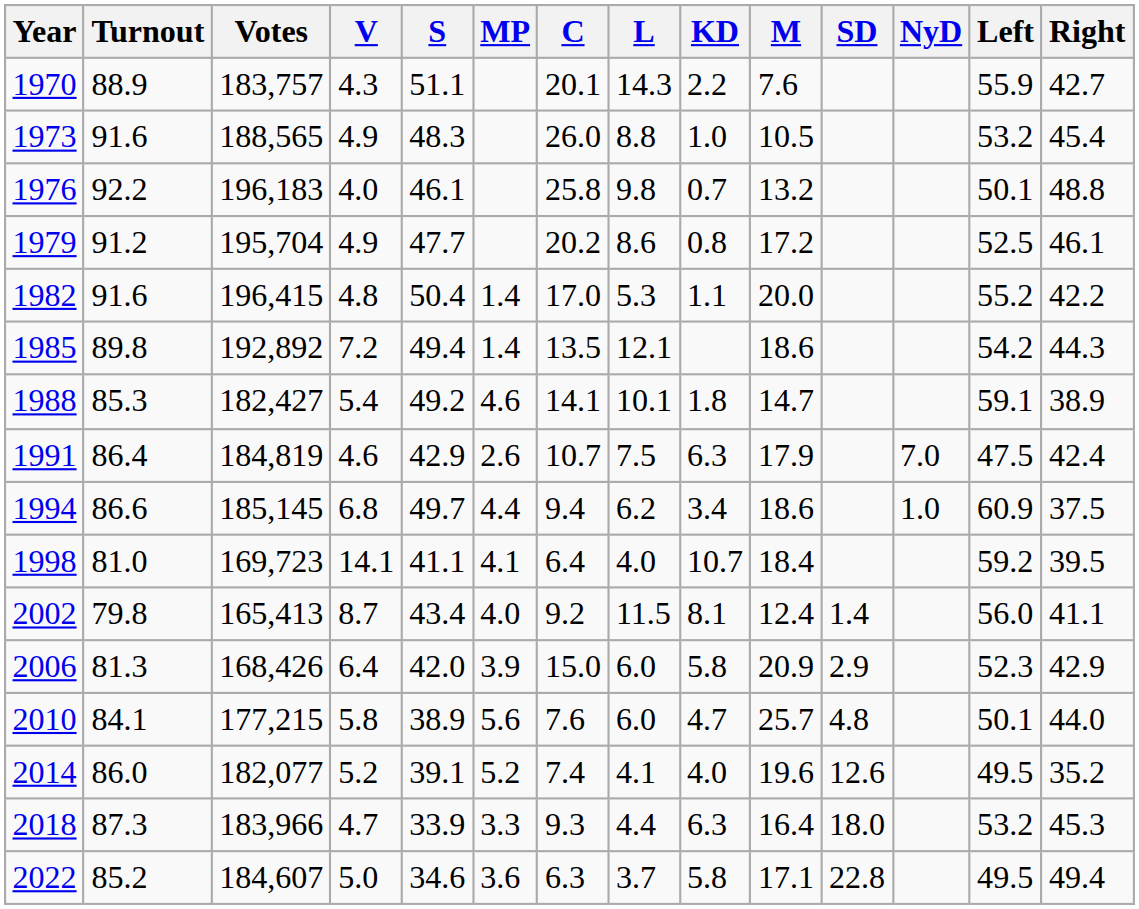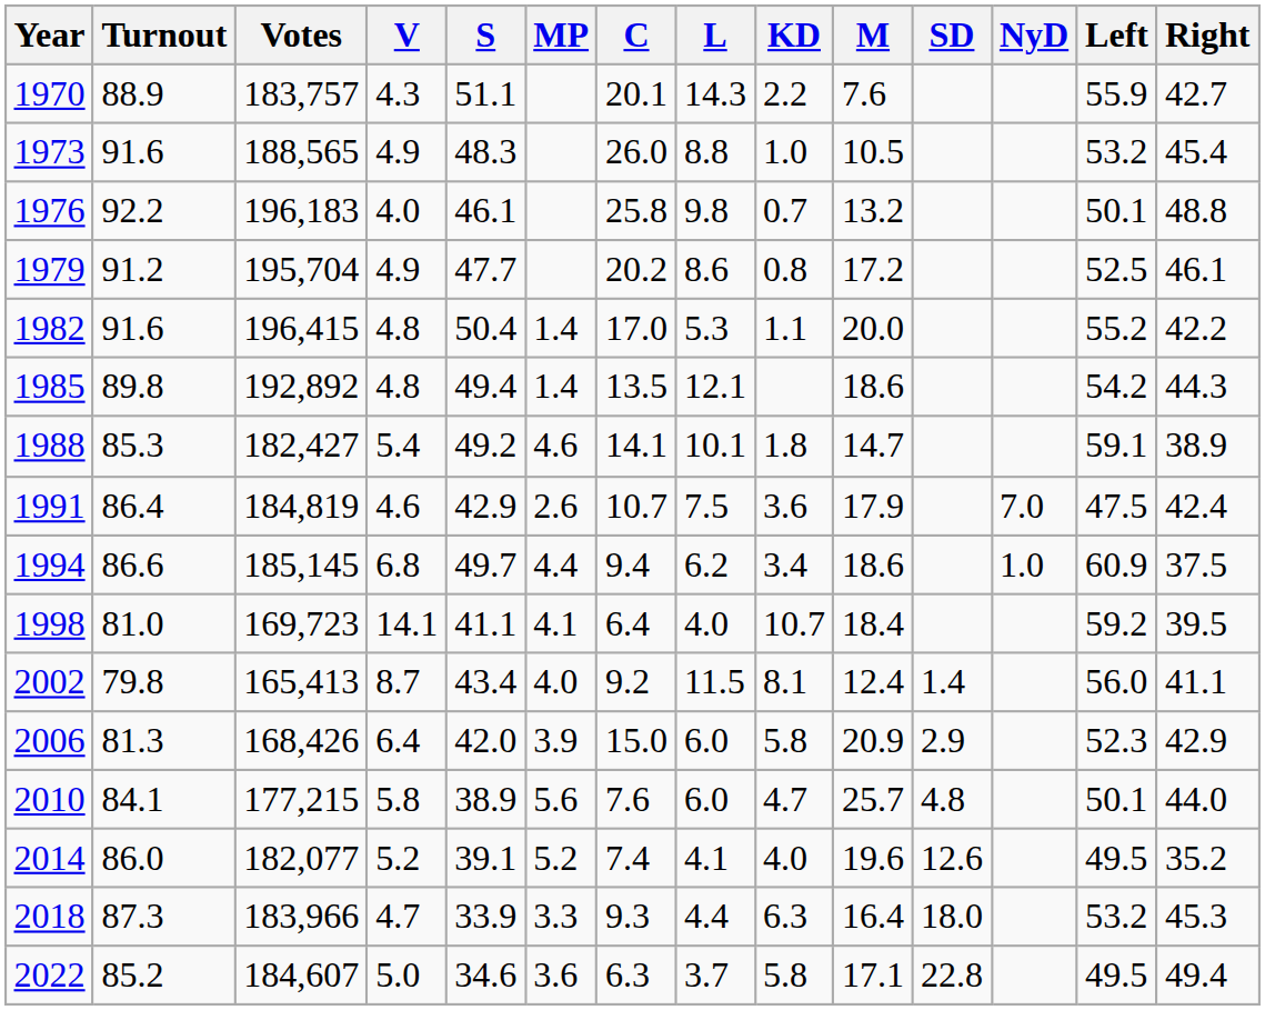 <table class="wikitable sortable" style="font-size: 95%;">
 <tr>
 <th>Year</th>
 <th>Turnout</th>
 <th>Votes</th>
 <th><a href='#'>V</a></th>
 <th><a href='#'>S</a></th>
 <th><a href='#'>MP</a></th>
 <th><a href='#'>C</a></th>
 <th><a href='#'>L</a></th>
 <th><a href='#'>KD</a></th>
 <th><a href='#'>M</a></th>
 <th><a href='#'>SD</a></th>
 <th><a href='#'>NyD</a></th>
 <th>Left</th>
 <th>Right</th>
 </tr>
 <tr>
 <td><a href='#'>1970</a></td>
 <td>88.9</td>
 <td>183,757</td>
 <td>4.3</td>
 <td>51.1</td>
 <td></td>
 <td>20.1</td>
 <td>14.3</td>
 <td>2.2</td>
 <td>7.6</td>
 <td></td>
 <td></td>
 <td>55.9</td>
 <td>42.7</td>
 </tr>
 <tr>
 <td><a href='#'>1973</a></td>
 <td>91.6</td>
 <td>188,565</td>
 <td>4.9</td>
 <td>48.3</td>
 <td></td>
 <td>26.0</td>
 <td>8.8</td>
 <td>1.0</td>
 <td>10.5</td>
 <td></td>
 <td></td>
 <td>53.2</td>
 <td>45.4</td>
 </tr>
 <tr>
 <td><a href='#'>1976</a></td>
 <td>92.2</td>
 <td>196,183</td>
 <td>4.0</td>
 <td>46.1</td>
 <td></td>
 <td>25.8</td>
 <td>9.8</td>
 <td>0.7</td>
 <td>13.2</td>
 <td></td>
 <td></td>
 <td>50.1</td>
 <td>48.8</td>
 </tr>
 <tr>
 <td><a href='#'>1979</a></td>
 <td>91.2</td>
 <td>195,704</td>
 <td>4.9</td>
 <td>47.7</td>
 <td></td>
 <td>20.2</td>
 <td>8.6</td>
 <td>0.8</td>
 <td>17.2</td>
 <td></td>
 <td></td>
 <td>52.5</td>
 <td>46.1</td>
 </tr>
 <tr>
 <td><a href='#'>1982</a></td>
 <td>91.6</td>
 <td>196,415</td>
 <td>4.8</td>
 <td>50.4</td>
 <td>1.4</td>
 <td>17.0</td>
 <td>5.3</td>
 <td>1.1</td>
 <td>20.0</td>
 <td></td>
 <td></td>
 <td>55.2</td>
 <td>42.2</td>
 </tr>
 <tr>
 <td><a href='#'>1985</a></td>
 <td>89.8</td>
 <td>192,892</td>
-<td>7.2</td>
+<td>4.8</td>
 <td>49.4</td>
 <td>1.4</td>
 <td>13.5</td>
 <td>12.1</td>
 <td></td>
 <td>18.6</td>
 <td></td>
 <td></td>
 <td>54.2</td>
 <td>44.3</td>
 </tr>
 <tr>
 <td><a href='#'>1988</a></td>
 <td>85.3</td>
 <td>182,427</td>
 <td>5.4</td>
 <td>49.2</td>
 <td>4.6</td>
 <td>14.1</td>
 <td>10.1</td>
 <td>1.8</td>
 <td>14.7</td>
 <td></td>
 <td></td>
 <td>59.1</td>
 <td>38.9</td>
 </tr>
 <tr>
 <td><a href='#'>1991</a></td>
 <td>86.4</td>
 <td>184,819</td>
 <td>4.6</td>
 <td>42.9</td>
 <td>2.6</td>
 <td>10.7</td>
 <td>7.5</td>
-<td>6.3</td>
+<td>3.6</td>
 <td>17.9</td>
 <td></td>
 <td>7.0</td>
 <td>47.5</td>
 <td>42.4</td>
 </tr>
 <tr>
 <td><a href='#'>1994</a></td>
 <td>86.6</td>
 <td>185,145</td>
 <td>6.8</td>
 <td>49.7</td>
 <td>4.4</td>
 <td>9.4</td>
 <td>6.2</td>
 <td>3.4</td>
 <td>18.6</td>
 <td></td>
 <td>1.0</td>
 <td>60.9</td>
 <td>37.5</td>
 </tr>
 <tr>
 <td><a href='#'>1998</a></td>
 <td>81.0</td>
 <td>169,723</td>
 <td>14.1</td>
 <td>41.1</td>
 <td>4.1</td>
 <td>6.4</td>
 <td>4.0</td>
 <td>10.7</td>
 <td>18.4</td>
 <td></td>
 <td></td>
 <td>59.2</td>
 <td>39.5</td>
 </tr>
 <tr>
 <td><a href='#'>2002</a></td>
 <td>79.8</td>
 <td>165,413</td>
 <td>8.7</td>
 <td>43.4</td>
 <td>4.0</td>
 <td>9.2</td>
 <td>11.5</td>
 <td>8.1</td>
 <td>12.4</td>
 <td>1.4</td>
 <td></td>
 <td>56.0</td>
 <td>41.1</td>
 </tr>
 <tr>
 <td><a href='#'>2006</a></td>
 <td>81.3</td>
 <td>168,426</td>
 <td>6.4</td>
 <td>42.0</td>
 <td>3.9</td>
 <td>15.0</td>
 <td>6.0</td>
 <td>5.8</td>
 <td>20.9</td>
 <td>2.9</td>
 <td></td>
 <td>52.3</td>
 <td>42.9</td>
 </tr>
 <tr>
 <td><a href='#'>2010</a></td>
 <td>84.1</td>
 <td>177,215</td>
 <td>5.8</td>
 <td>38.9</td>
 <td>5.6</td>
 <td>7.6</td>
 <td>6.0</td>
 <td>4.7</td>
 <td>25.7</td>
 <td>4.8</td>
 <td></td>
 <td>50.1</td>
 <td>44.0</td>
 </tr>
 <tr>
 <td><a href='#'>2014</a></td>
 <td>86.0</td>
 <td>182,077</td>
 <td>5.2</td>
 <td>39.1</td>
 <td>5.2</td>
 <td>7.4</td>
 <td>4.1</td>
 <td>4.0</td>
 <td>19.6</td>
 <td>12.6</td>
 <td></td>
 <td>49.5</td>
 <td>35.2</td>
 </tr>
 <tr>
 <td><a href='#'>2018</a></td>
 <td>87.3</td>
 <td>183,966</td>
 <td>4.7</td>
 <td>33.9</td>
 <td>3.3</td>
 <td>9.3</td>
 <td>4.4</td>
 <td>6.3</td>
 <td>16.4</td>
 <td>18.0</td>
 <td></td>
 <td>53.2</td>
 <td>45.3</td>
 </tr>
 <tr>
 <td><a href='#'>2022</a></td>
 <td>85.2</td>
 <td>184,607</td>
 <td>5.0</td>
 <td>34.6</td>
 <td>3.6</td>
 <td>6.3</td>
 <td>3.7</td>
 <td>5.8</td>
 <td>17.1</td>
 <td>22.8</td>
 <td></td>
 <td>49.5</td>
 <td>49.4</td>
 </tr>
 </table>
